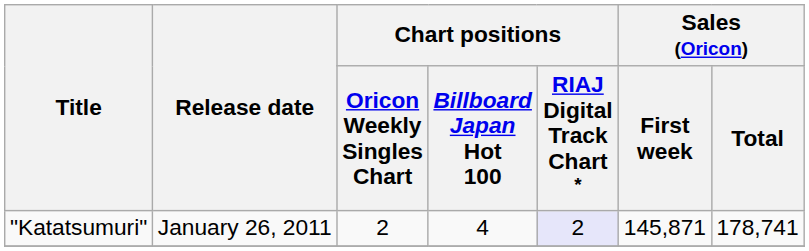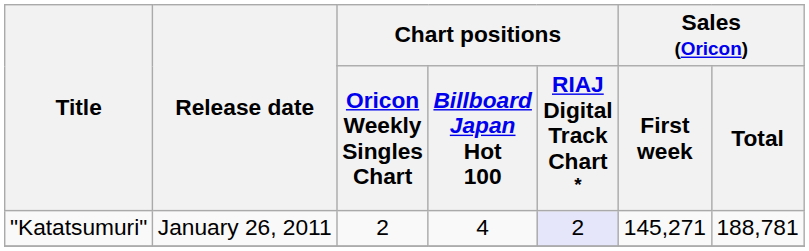 <table class="wikitable">
 <tr>
 <th rowspan="2">Title</th>
 <th rowspan="2">Release date</th>
 <th colspan="3">Chart positions</th>
 <th colspan="2">Sales<br><small>(<a href='#'>Oricon</a>)</small></th>
 </tr>
 <tr>
 <th width="50"><a href='#'>Oricon</a><br>Weekly<br>Singles<br>Chart</th>
 <th width="50"><em><a href='#'>Billboard<br>Japan</a></em><br>Hot<br>100<br></th>
 <th width="50"><a href='#'>RIAJ</a><br>Digital<br>Track<br>Chart<br><sup>*</sup></th>
 <th width="50">First<br>week</th>
 <th width="50">Total</th>
 </tr>
 <tr>
 <td>"Katatsumuri"</td>
 <td>January 26, 2011</td>
 <td style="text-align:center;">2</td>
 <td style="text-align:center;">4</td>
 <td style="background: lavender; text-align:center;">2</td>
-<td style="text-align:right;">145,871</td>
-<td style="text-align:right;">178,741</td>
+<td style="text-align:right;">145,271</td>
+<td style="text-align:right;">188,781</td>
 </tr>
 <tr>
 </tr>
 </table>
